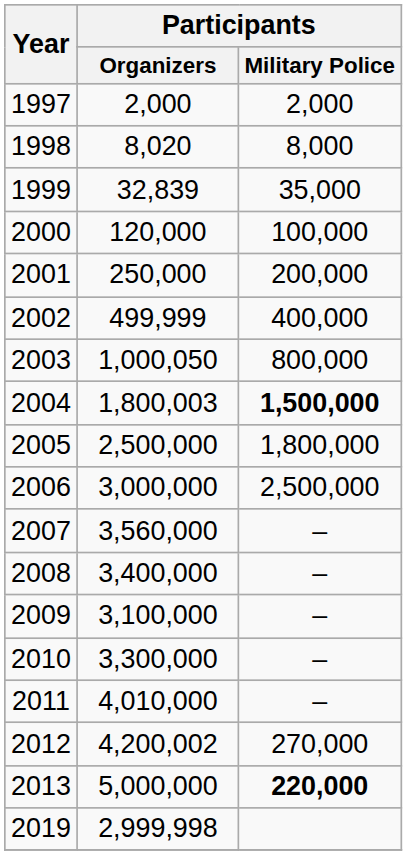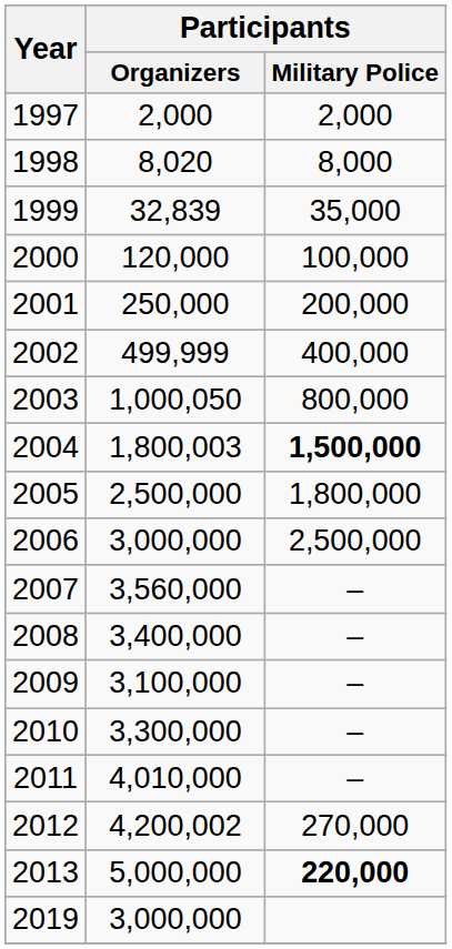 <table class=wikitable style=text-align:center;>
 <tr>
 <th rowspan=2>Year</th>
 <th colspan=2>Participants</th>
 </tr>
 <tr style="font-size:smaller;">
 <th width=90>Organizers</th>
 <th width=90>Military Police</th>
 </tr>
 <tr>
 <td>1997</td>
 <td>2,000</td>
 <td>2,000</td>
 </tr>
 <tr>
 <td>1998</td>
 <td>8,020</td>
 <td>8,000</td>
 </tr>
 <tr>
 <td>1999</td>
 <td>32,839</td>
 <td>35,000</td>
 </tr>
 <tr>
 <td>2000</td>
 <td>120,000</td>
 <td>100,000</td>
 </tr>
 <tr>
 <td>2001</td>
 <td>250,000</td>
 <td>200,000</td>
 </tr>
 <tr>
 <td>2002</td>
 <td>499,999</td>
 <td>400,000</td>
 </tr>
 <tr>
 <td>2003</td>
 <td>1,000,050</td>
 <td>800,000</td>
 </tr>
 <tr>
 <td>2004</td>
 <td>1,800,003</td>
 <td><strong>1,500,000</strong></td>
 </tr>
 <tr>
 <td>2005</td>
 <td>2,500,000</td>
 <td>1,800,000</td>
 </tr>
 <tr>
 <td>2006</td>
 <td>3,000,000</td>
 <td>2,500,000</td>
 </tr>
 <tr>
 <td>2007</td>
 <td>3,560,000</td>
 <td>–</td>
 </tr>
 <tr>
 <td>2008</td>
 <td>3,400,000</td>
 <td>–</td>
 </tr>
 <tr>
 <td>2009</td>
 <td>3,100,000</td>
 <td>–</td>
 </tr>
 <tr>
 <td>2010</td>
 <td>3,300,000</td>
 <td>–</td>
 </tr>
 <tr>
 <td>2011</td>
 <td>4,010,000</td>
 <td>–</td>
 </tr>
 <tr>
 <td>2012</td>
 <td>4,200,002</td>
 <td>270,000</td>
 </tr>
 <tr>
 <td>2013</td>
 <td>5,000,000</td>
 <td><strong>220,000</strong></td>
 </tr>
 <tr>
 <td>2019</td>
-<td>2,999,998</td>
+<td>3,000,000</td>
 <td></td>
 </tr>
 <tr>
 </tr>
 </table>
